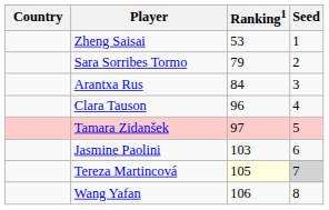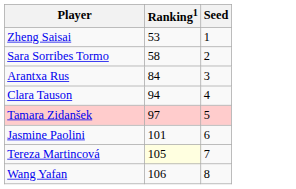 <table class="sortable wikitable">
 <tr>
-<th width="70">Country</th>
 <th width="175">Player</th>
 <th>Ranking<sup>1</sup></th>
 <th>Seed</th>
 </tr>
 <tr>
-<td></td>
 <td><a href='#'>Zheng Saisai</a></td>
 <td>53</td>
 <td>1</td>
 </tr>
 <tr>
-<td></td>
 <td><a href='#'>Sara Sorribes Tormo</a></td>
-<td>79</td>
+<td>58</td>
 <td>2</td>
 </tr>
 <tr>
-<td></td>
 <td><a href='#'>Arantxa Rus</a></td>
 <td>84</td>
 <td>3</td>
 </tr>
 <tr>
-<td></td>
 <td><a href='#'>Clara Tauson</a></td>
-<td>96</td>
+<td>94</td>
 <td>4</td>
 </tr>
 <tr style="background:#fcc">
-<td></td>
 <td><a href='#'>Tamara Zidanšek</a></td>
 <td>97</td>
 <td>5</td>
 </tr>
 <tr>
-<td></td>
 <td><a href='#'>Jasmine Paolini</a></td>
-<td>103</td>
+<td>101</td>
 <td>6</td>
 </tr>
 <tr>
-<td></td>
 <td><a href='#'>Tereza Martincová</a></td>
 <td style="background: lightyellow;">105</td>
-<td style="background: lightgrey;">7</td>
+<td>7</td>
 </tr>
 <tr>
-<td></td>
 <td><a href='#'>Wang Yafan</a></td>
 <td>106</td>
 <td>8</td>
 </tr>
 </table>
